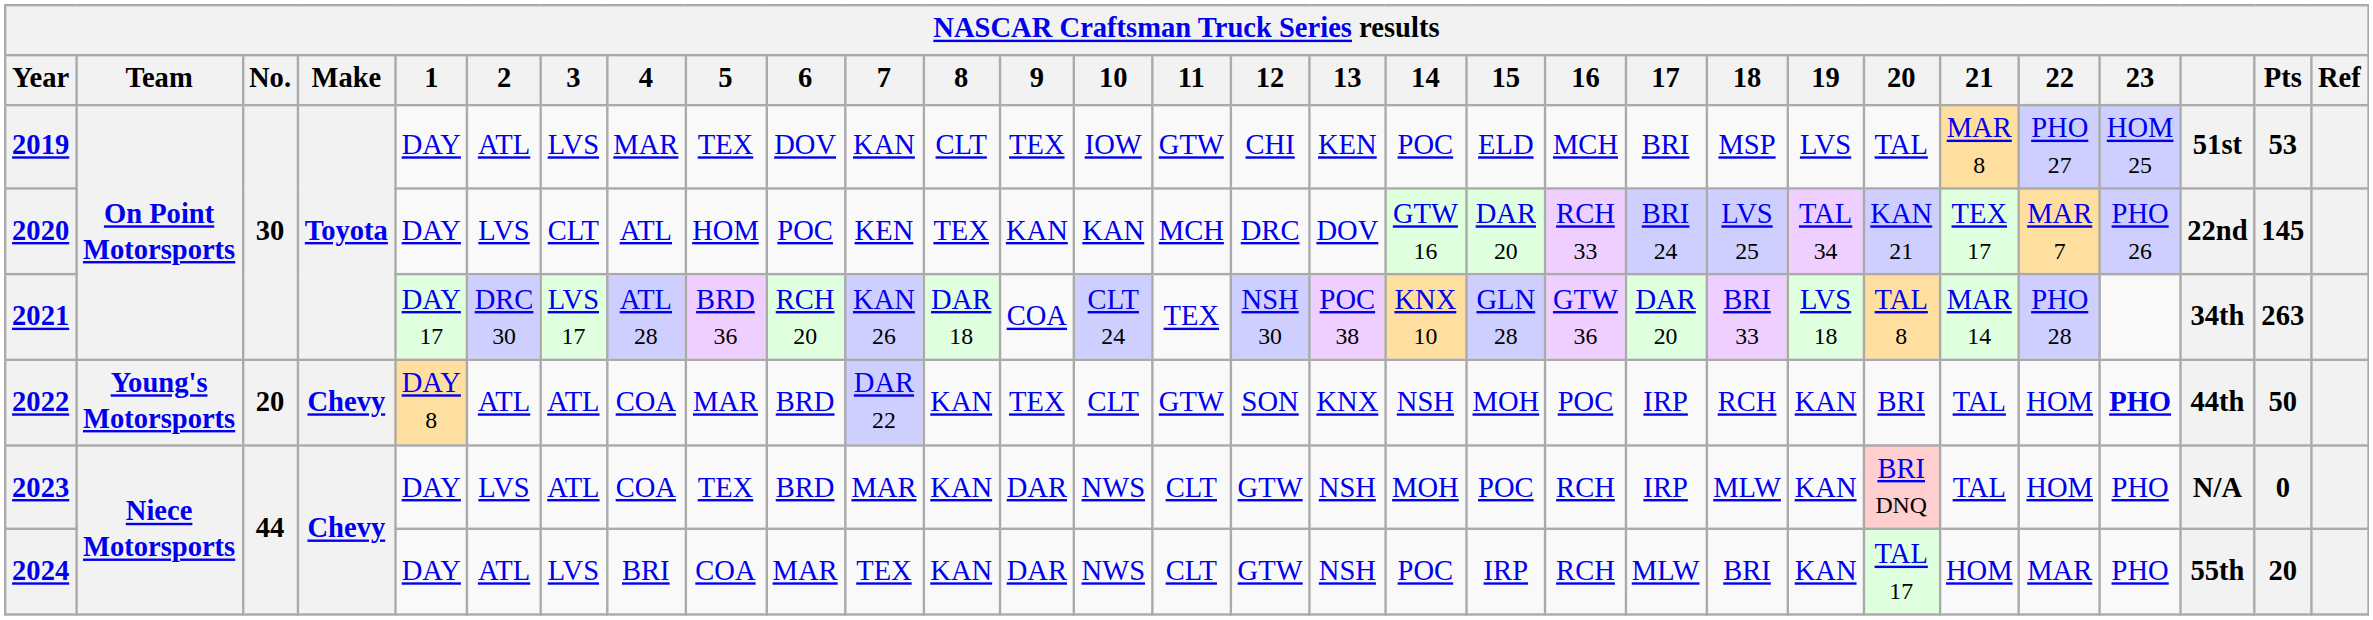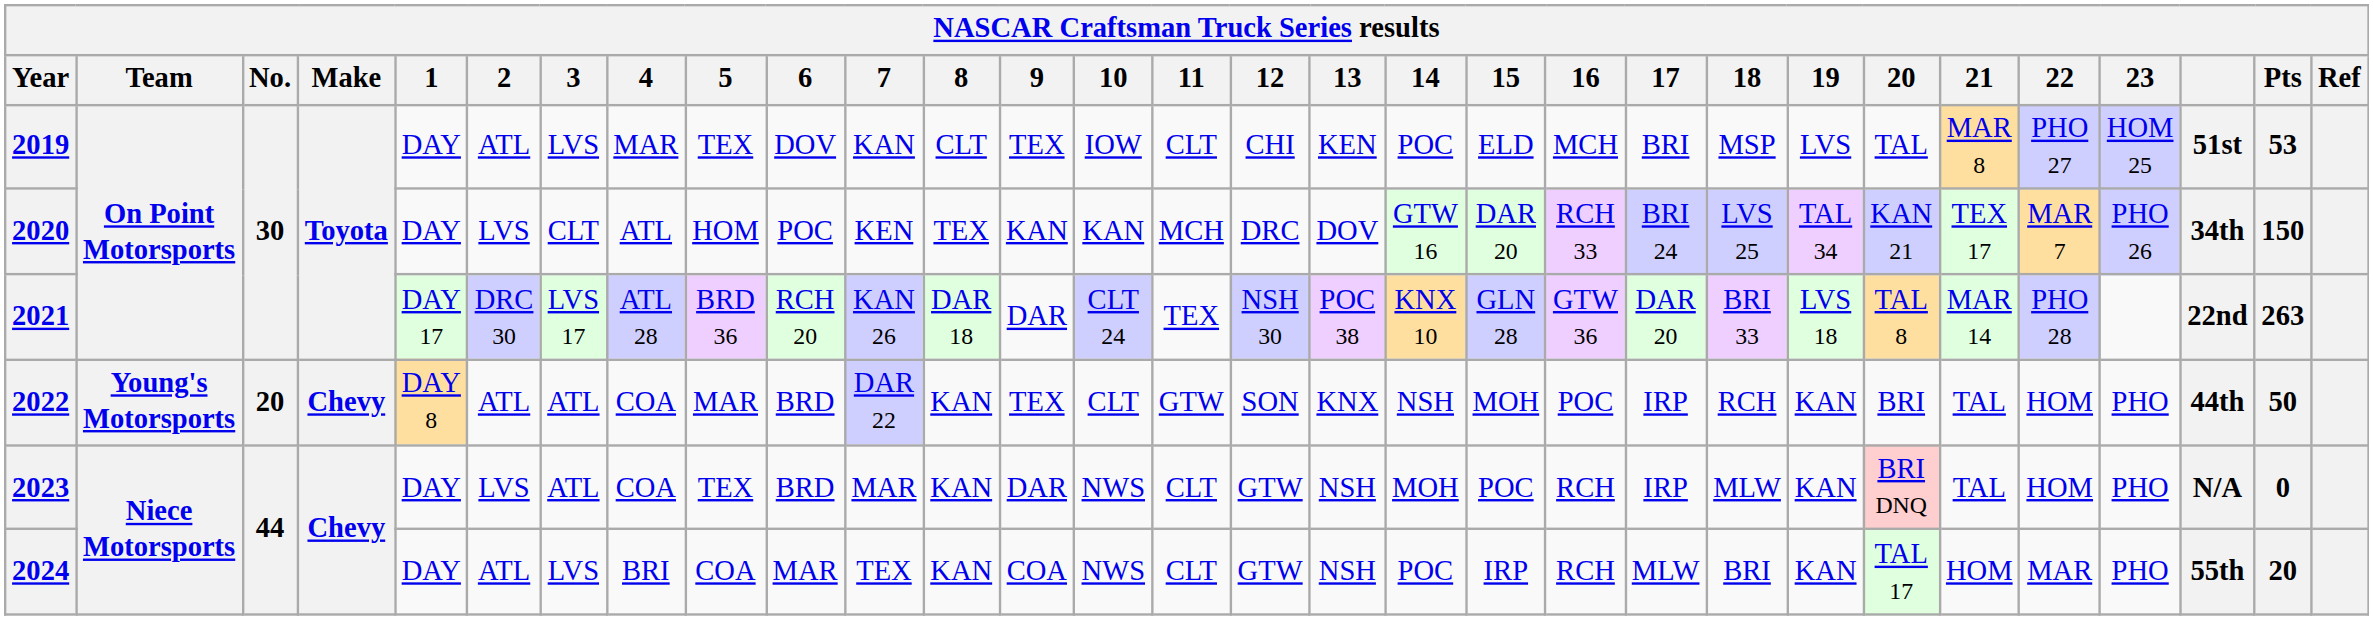 <table class="wikitable" style="text-align:center; font-size:75%">
 <tr>
 <th colspan=45><a href='#'>NASCAR Craftsman Truck Series</a> results</th>
 </tr>
 <tr>
 <th>Year</th>
 <th>Team</th>
 <th>No.</th>
 <th>Make</th>
 <th>1</th>
 <th>2</th>
 <th>3</th>
 <th>4</th>
 <th>5</th>
 <th>6</th>
 <th>7</th>
 <th>8</th>
 <th>9</th>
 <th>10</th>
 <th>11</th>
 <th>12</th>
 <th>13</th>
 <th>14</th>
 <th>15</th>
 <th>16</th>
 <th>17</th>
 <th>18</th>
 <th>19</th>
 <th>20</th>
 <th>21</th>
 <th>22</th>
 <th>23</th>
 <th></th>
 <th>Pts</th>
 <th>Ref</th>
 </tr>
 <tr>
 <th><a href='#'>2019</a></th>
 <th rowspan=3><a href='#'>On Point Motorsports</a></th>
 <th rowspan=3>30</th>
 <th rowspan=3><a href='#'>Toyota</a></th>
 <td><a href='#'>DAY</a></td>
 <td><a href='#'>ATL</a></td>
 <td><a href='#'>LVS</a></td>
 <td><a href='#'>MAR</a></td>
 <td><a href='#'>TEX</a></td>
 <td><a href='#'>DOV</a></td>
 <td><a href='#'>KAN</a></td>
 <td><a href='#'>CLT</a></td>
 <td><a href='#'>TEX</a></td>
 <td><a href='#'>IOW</a></td>
-<td><a href='#'>GTW</a></td>
+<td><a href='#'>CLT</a></td>
 <td><a href='#'>CHI</a></td>
 <td><a href='#'>KEN</a></td>
 <td><a href='#'>POC</a></td>
 <td><a href='#'>ELD</a></td>
 <td><a href='#'>MCH</a></td>
 <td><a href='#'>BRI</a></td>
 <td><a href='#'>MSP</a></td>
 <td><a href='#'>LVS</a></td>
 <td><a href='#'>TAL</a></td>
 <td style="background:#FFDF9F;"><a href='#'>MAR</a><br><small>8</small></td>
 <td style="background:#CFCFFF;"><a href='#'>PHO</a><br><small>27</small></td>
 <td style="background:#CFCFFF;"><a href='#'>HOM</a><br><small>25</small></td>
 <th>51st</th>
 <th>53</th>
 <th></th>
 </tr>
 <tr>
 <th><a href='#'>2020</a></th>
 <td><a href='#'>DAY</a></td>
 <td><a href='#'>LVS</a></td>
 <td><a href='#'>CLT</a></td>
 <td><a href='#'>ATL</a></td>
 <td><a href='#'>HOM</a></td>
 <td><a href='#'>POC</a></td>
 <td><a href='#'>KEN</a></td>
 <td><a href='#'>TEX</a></td>
 <td><a href='#'>KAN</a></td>
 <td><a href='#'>KAN</a></td>
 <td><a href='#'>MCH</a></td>
 <td><a href='#'>DRC</a></td>
 <td><a href='#'>DOV</a></td>
 <td style="background:#DFFFDF;"><a href='#'>GTW</a><br><small>16</small></td>
 <td style="background:#DFFFDF;"><a href='#'>DAR</a><br><small>20</small></td>
 <td style="background:#EFCFFF;"><a href='#'>RCH</a><br><small>33</small></td>
 <td style="background:#CFCFFF;"><a href='#'>BRI</a><br><small>24</small></td>
 <td style="background:#CFCFFF;"><a href='#'>LVS</a><br><small>25</small></td>
 <td style="background:#EFCFFF;"><a href='#'>TAL</a><br><small>34</small></td>
 <td style="background:#CFCFFF;"><a href='#'>KAN</a><br><small>21</small></td>
 <td style="background:#DFFFDF;"><a href='#'>TEX</a><br><small>17</small></td>
 <td style="background:#FFDF9F;"><a href='#'>MAR</a><br><small>7</small></td>
 <td style="background:#CFCFFF;"><a href='#'>PHO</a><br><small>26</small></td>
-<th>22nd</th>
-<th>145</th>
+<th>34th</th>
+<th>150</th>
 <th></th>
 </tr>
 <tr>
 <th><a href='#'>2021</a></th>
 <td style="background:#DFFFDF;"><a href='#'>DAY</a><br><small>17</small></td>
 <td style="background:#CFCFFF;"><a href='#'>DRC</a><br><small>30</small></td>
 <td style="background:#DFFFDF;"><a href='#'>LVS</a><br><small>17</small></td>
 <td style="background:#CFCFFF;"><a href='#'>ATL</a><br><small>28</small></td>
 <td style="background:#EFCFFF;"><a href='#'>BRD</a><br><small>36</small></td>
 <td style="background:#DFFFDF;"><a href='#'>RCH</a><br><small>20</small></td>
 <td style="background:#CFCFFF;"><a href='#'>KAN</a><br><small>26</small></td>
 <td style="background:#DFFFDF;"><a href='#'>DAR</a><br><small>18</small></td>
-<td><a href='#'>COA</a></td>
+<td><a href='#'>DAR</a></td>
 <td style="background:#CFCFFF;"><a href='#'>CLT</a><br><small>24</small></td>
 <td><a href='#'>TEX</a></td>
 <td style="background:#CFCFFF;"><a href='#'>NSH</a><br><small>30</small></td>
 <td style="background:#EFCFFF;"><a href='#'>POC</a><br><small>38</small></td>
 <td style="background:#FFDF9F;"><a href='#'>KNX</a><br><small>10</small></td>
 <td style="background:#CFCFFF;"><a href='#'>GLN</a><br><small>28</small></td>
 <td style="background:#EFCFFF;"><a href='#'>GTW</a><br><small>36</small></td>
 <td style="background:#DFFFDF;"><a href='#'>DAR</a><br><small>20</small></td>
 <td style="background:#EFCFFF;"><a href='#'>BRI</a><br><small>33</small></td>
 <td style="background:#DFFFDF;"><a href='#'>LVS</a><br><small>18</small></td>
 <td style="background:#FFDF9F;"><a href='#'>TAL</a><br><small>8</small></td>
 <td style="background:#DFFFDF;"><a href='#'>MAR</a><br><small>14</small></td>
 <td style="background:#CFCFFF;"><a href='#'>PHO</a><br><small>28</small></td>
 <td></td>
-<th>34th</th>
+<th>22nd</th>
 <th>263</th>
 <th></th>
 </tr>
 <tr>
 <th><a href='#'>2022</a></th>
 <th><a href='#'>Young's Motorsports</a></th>
 <th>20</th>
 <th><a href='#'>Chevy</a></th>
 <td style="background:#FFDF9F;"><a href='#'>DAY</a><br><small>8</small></td>
 <td><a href='#'>ATL</a></td>
 <td><a href='#'>ATL</a></td>
 <td><a href='#'>COA</a></td>
 <td><a href='#'>MAR</a></td>
 <td><a href='#'>BRD</a></td>
 <td style="background:#CFCFFF;"><a href='#'>DAR</a><br><small>22</small></td>
 <td><a href='#'>KAN</a></td>
 <td><a href='#'>TEX</a></td>
 <td><a href='#'>CLT</a></td>
 <td><a href='#'>GTW</a></td>
 <td><a href='#'>SON</a></td>
 <td><a href='#'>KNX</a></td>
 <td><a href='#'>NSH</a></td>
 <td><a href='#'>MOH</a></td>
 <td><a href='#'>POC</a></td>
 <td><a href='#'>IRP</a></td>
 <td><a href='#'>RCH</a></td>
 <td><a href='#'>KAN</a></td>
 <td><a href='#'>BRI</a></td>
 <td><a href='#'>TAL</a></td>
 <td><a href='#'>HOM</a></td>
-<td><strong><a href='#'>PHO</a></strong></td>
+<td><a href='#'>PHO</a></td>
 <th>44th</th>
 <th>50</th>
 <th></th>
 </tr>
 <tr>
 <th><a href='#'>2023</a></th>
 <th rowspan=2><a href='#'>Niece Motorsports</a></th>
 <th rowspan=2>44</th>
 <th rowspan=2><a href='#'>Chevy</a></th>
 <td><a href='#'>DAY</a></td>
 <td><a href='#'>LVS</a></td>
 <td><a href='#'>ATL</a></td>
 <td><a href='#'>COA</a></td>
 <td><a href='#'>TEX</a></td>
 <td><a href='#'>BRD</a></td>
 <td><a href='#'>MAR</a></td>
 <td><a href='#'>KAN</a></td>
 <td><a href='#'>DAR</a></td>
 <td><a href='#'>NWS</a></td>
 <td><a href='#'>CLT</a></td>
 <td><a href='#'>GTW</a></td>
 <td><a href='#'>NSH</a></td>
 <td><a href='#'>MOH</a></td>
 <td><a href='#'>POC</a></td>
 <td><a href='#'>RCH</a></td>
 <td><a href='#'>IRP</a></td>
 <td><a href='#'>MLW</a></td>
 <td><a href='#'>KAN</a></td>
 <td style="background:#FFCFCF;"><a href='#'>BRI</a><br><small>DNQ</small></td>
 <td><a href='#'>TAL</a></td>
 <td><a href='#'>HOM</a></td>
 <td><a href='#'>PHO</a></td>
 <th>N/A</th>
 <th>0</th>
 <th></th>
 </tr>
 <tr>
 <th><a href='#'>2024</a></th>
 <td><a href='#'>DAY</a></td>
 <td><a href='#'>ATL</a></td>
 <td><a href='#'>LVS</a></td>
 <td><a href='#'>BRI</a></td>
 <td><a href='#'>COA</a></td>
 <td><a href='#'>MAR</a></td>
 <td><a href='#'>TEX</a></td>
 <td><a href='#'>KAN</a></td>
-<td><a href='#'>DAR</a></td>
+<td><a href='#'>COA</a></td>
 <td><a href='#'>NWS</a></td>
 <td><a href='#'>CLT</a></td>
 <td><a href='#'>GTW</a></td>
 <td><a href='#'>NSH</a></td>
 <td><a href='#'>POC</a></td>
 <td><a href='#'>IRP</a></td>
 <td><a href='#'>RCH</a></td>
 <td><a href='#'>MLW</a></td>
 <td><a href='#'>BRI</a></td>
 <td><a href='#'>KAN</a></td>
 <td style="background:#DFFFDF;"><a href='#'>TAL</a><br><small>17</small></td>
 <td><a href='#'>HOM</a></td>
 <td><a href='#'>MAR</a></td>
 <td><a href='#'>PHO</a></td>
 <th>55th</th>
 <th>20</th>
 <th></th>
 </tr>
 </table>
